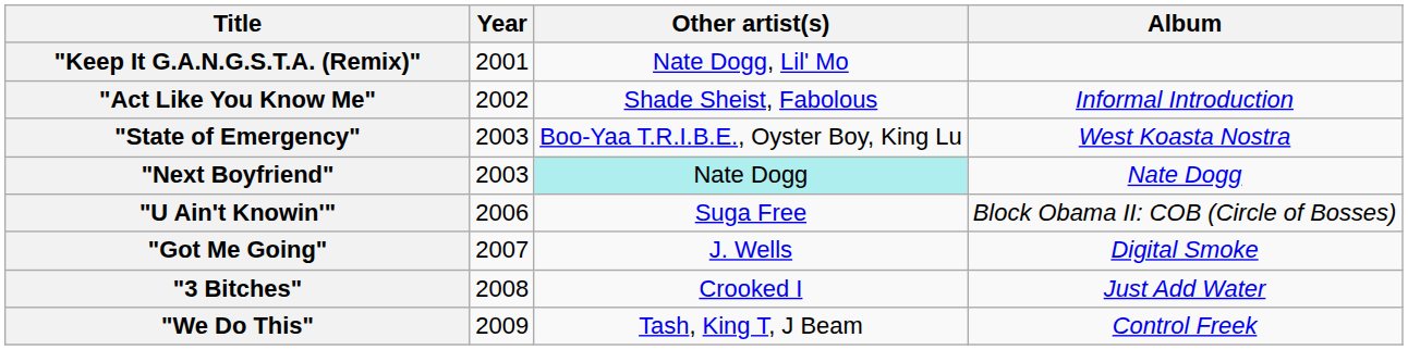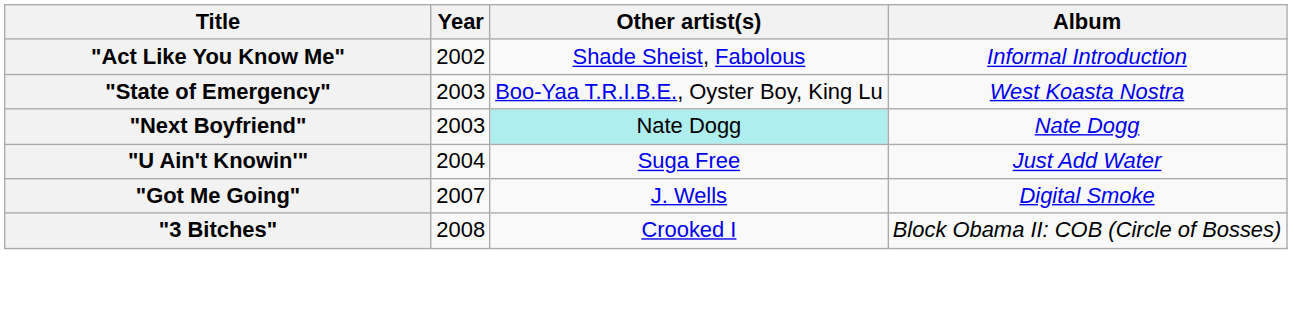 <table class="wikitable plainrowheaders" style="text-align:center;">
 <tr>
 <th scope="col" style="width:19em;">Title</th>
 <th scope="col">Year</th>
 <th scope="col">Other artist(s)</th>
 <th scope="col">Album</th>
-</tr>
-<tr>
-<th scope="row">"Keep It G.A.N.G.S.T.A. (Remix)"</th>
-<td rowspan="1">2001</td>
-<td><a href='#'>Nate Dogg</a>, <a href='#'>Lil' Mo</a></td>
-<td></td>
 </tr>
 <tr>
 <th scope="row">"Act Like You Know Me"</th>
 <td rowspan="1">2002</td>
 <td><a href='#'>Shade Sheist</a>, <a href='#'>Fabolous</a></td>
 <td><em><a href='#'>Informal Introduction</a></em></td>
 </tr>
 <tr>
 <th scope="row">"State of Emergency"</th>
 <td rowspan="1">2003</td>
 <td><a href='#'>Boo-Yaa T.R.I.B.E.</a>, Oyster Boy, King Lu</td>
 <td><em><a href='#'>West Koasta Nostra</a></em></td>
 </tr>
 <tr>
 <th scope="row">"Next Boyfriend"</th>
 <td rowspan="1">2003</td>
 <td style="background: paleturquoise;">Nate Dogg</td>
 <td><em><a href='#'>Nate Dogg</a></em></td>
 </tr>
 <tr>
 <th scope="row">"U Ain't Knowin'"</th>
-<td rowspan)"1">2006</td>
+<td rowspan)"1">2004</td>
 <td><a href='#'>Suga Free</a></td>
-<td><em>Block Obama II: COB (Circle of Bosses)</em></td>
+<td><em><a href='#'>Just Add Water</a></em></td>
 </tr>
 <tr>
 <th scope="row">"Got Me Going"</th>
 <td rowspan="1">2007</td>
 <td><a href='#'>J. Wells</a></td>
 <td><em><a href='#'>Digital Smoke</a></em></td>
 </tr>
 <tr>
 <th scope="row">"3 Bitches"</th>
 <td rowspan="1">2008</td>
 <td><a href='#'>Crooked I</a></td>
-<td><em><a href='#'>Just Add Water</a></em></td>
-</tr>
-<tr>
-<th scope="row">"We Do This"</th>
-<td rowspan="1">2009</td>
-<td><a href='#'>Tash</a>, <a href='#'>King T</a>, J Beam</td>
-<td><em><a href='#'>Control Freek</a></em></td>
+<td><em>Block Obama II: COB (Circle of Bosses)</em></td>
 </tr>
 </table>
